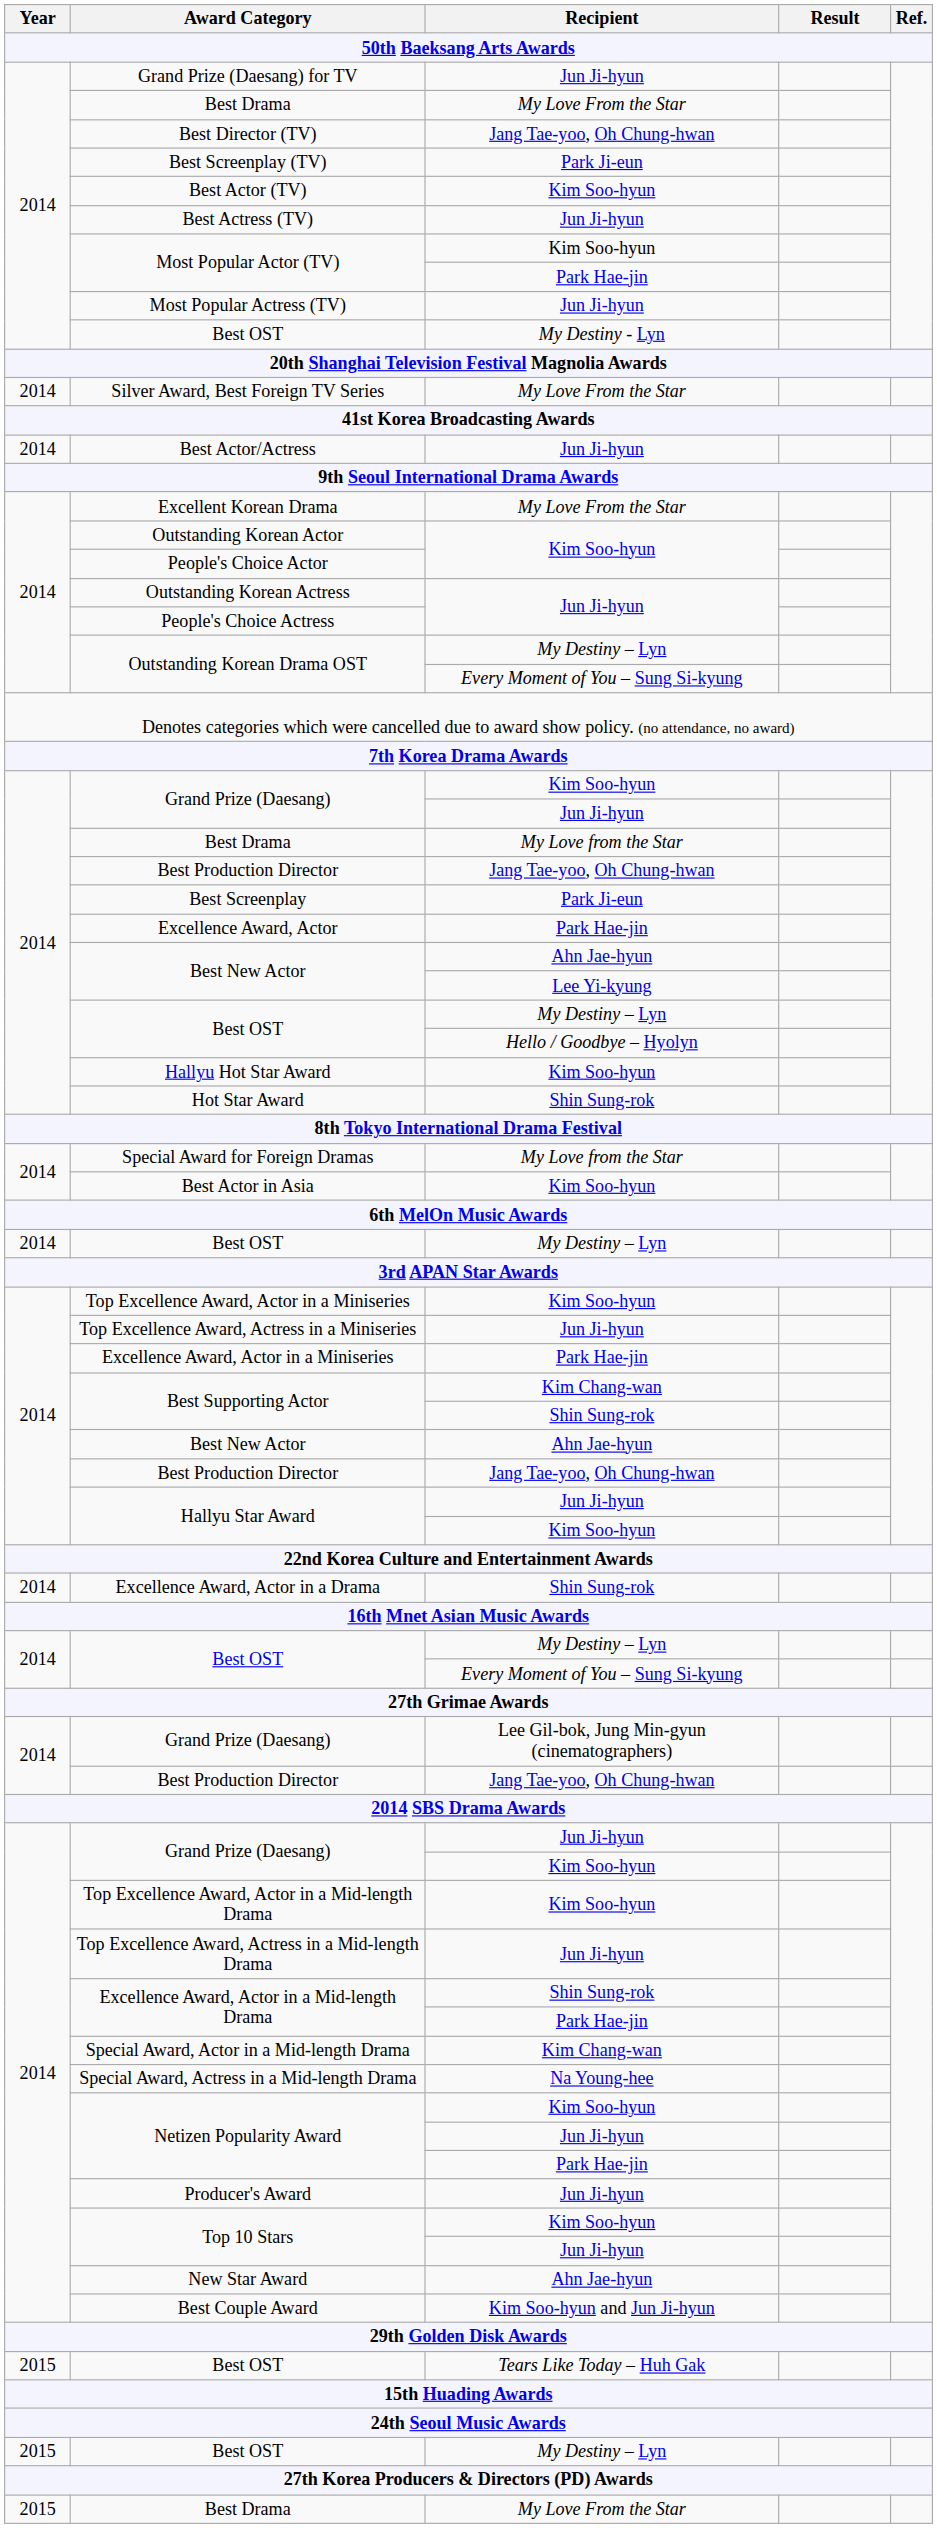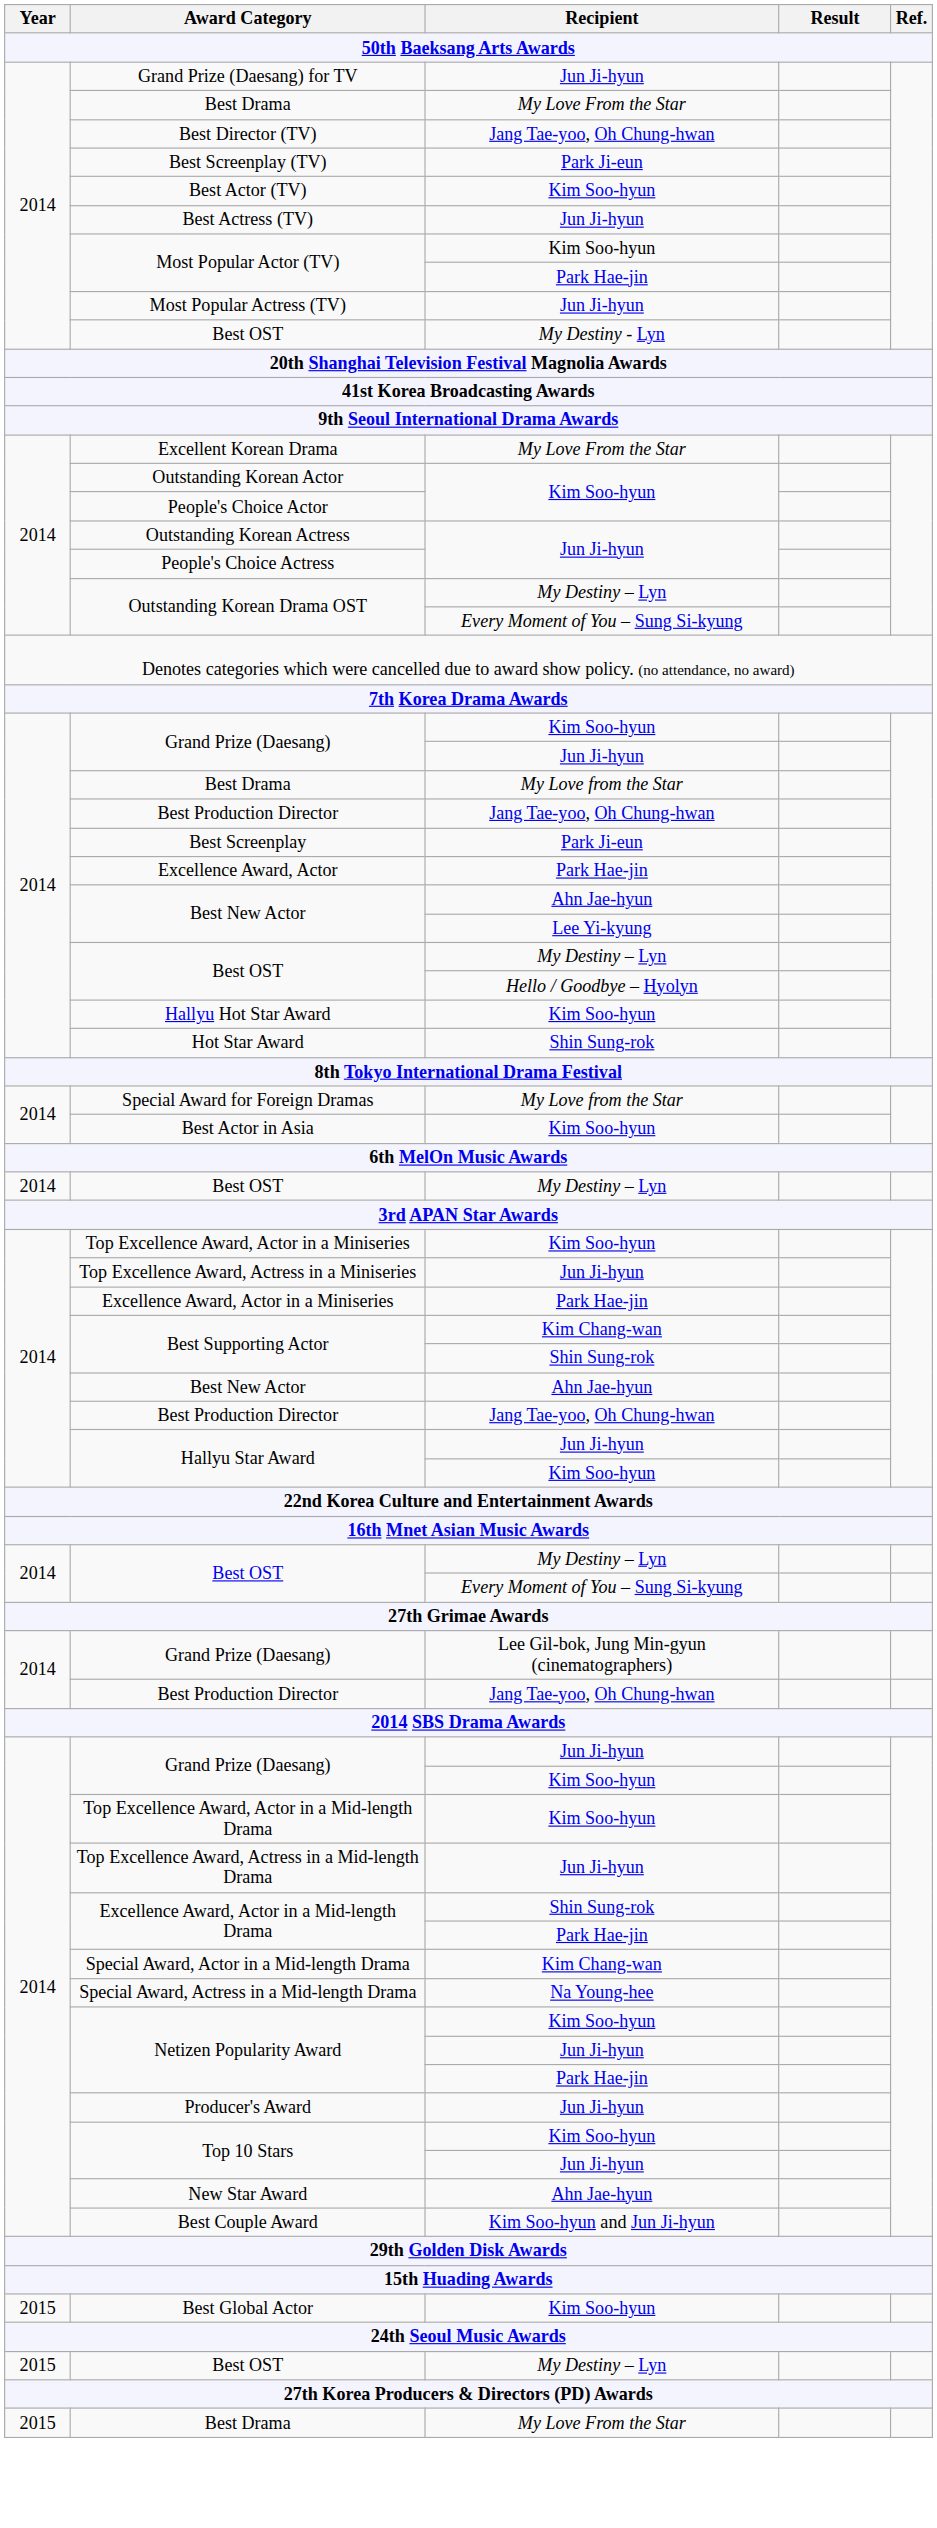 <table class="wikitable" style="text-align:center; float:center; margin:0 0 0.5em 1em; width:65%;">
 <tr>
 <th width="50">Year</th>
 <th style="width:300px;">Award Category</th>
 <th style="width:300px;">Recipient</th>
 <th width="90">Result</th>
 <th width="10">Ref.</th>
 </tr>
 <tr>
 <td colspan="5" style="text-align:center; background:#f4f4ff;"><strong> <a href='#'>50th</a> <a href='#'>Baeksang Arts Awards</a> </strong></td>
 </tr>
 <tr>
 <td rowspan="10">2014</td>
 <td>Grand Prize (Daesang) for TV</td>
 <td><a href='#'>Jun Ji-hyun</a></td>
 <td></td>
 <td rowspan="10"><br><br><br><br><br></td>
 </tr>
 <tr>
 <td>Best Drama</td>
 <td><em>My Love From the Star</em></td>
 <td></td>
 </tr>
 <tr>
 <td>Best Director (TV)</td>
 <td><a href='#'>Jang Tae-yoo</a>, <a href='#'>Oh Chung-hwan</a></td>
 <td></td>
 </tr>
 <tr>
 <td>Best Screenplay (TV)</td>
 <td><a href='#'>Park Ji-eun</a></td>
 <td></td>
 </tr>
 <tr>
 <td>Best Actor (TV)</td>
 <td><a href='#'>Kim Soo-hyun</a></td>
 <td></td>
 </tr>
 <tr>
 <td>Best Actress (TV)</td>
 <td><a href='#'>Jun Ji-hyun</a></td>
 <td></td>
 </tr>
 <tr>
 <td rowspan="2">Most Popular Actor (TV)</td>
 <td>Kim Soo-hyun</td>
 <td></td>
 </tr>
 <tr>
 <td><a href='#'>Park Hae-jin</a></td>
 <td></td>
 </tr>
 <tr>
 <td>Most Popular Actress (TV)</td>
 <td><a href='#'>Jun Ji-hyun</a></td>
 <td></td>
 </tr>
 <tr>
 <td>Best OST</td>
 <td><em>My Destiny</em> - <a href='#'>Lyn</a></td>
 <td></td>
 </tr>
 <tr>
 <td colspan="5"  style="text-align:center; background:#f4f4ff;"><strong> 20th <a href='#'>Shanghai Television Festival</a> Magnolia Awards</strong></td>
 </tr>
 <tr>
-<td>2014</td>
-<td>Silver Award, Best Foreign TV Series</td>
-<td><em>My Love From the Star</em></td>
-<td></td>
-<td></td>
-</tr>
-<tr>
 <td colspan="5"  style="text-align:center; background:#f4f4ff;"><strong> 41st Korea Broadcasting Awards </strong></td>
-</tr>
-<tr>
-<td>2014</td>
-<td>Best Actor/Actress</td>
-<td><a href='#'>Jun Ji-hyun</a></td>
-<td></td>
-<td></td>
 </tr>
 <tr>
 <td colspan="5"  style="text-align:center; background:#f4f4ff;"><strong> 9th <a href='#'>Seoul International Drama Awards</a> </strong></td>
 </tr>
 <tr>
 <td rowspan="7">2014</td>
 <td>Excellent Korean Drama</td>
 <td><em>My Love From the Star</em></td>
 <td></td>
 <td rowspan="7"><br><br></td>
 </tr>
 <tr>
 <td>Outstanding Korean Actor</td>
 <td rowspan="2"><a href='#'>Kim Soo-hyun</a></td>
 <td></td>
 </tr>
 <tr>
 <td>People's Choice Actor</td>
 <td></td>
 </tr>
 <tr>
 <td>Outstanding Korean Actress</td>
 <td rowspan="2"><a href='#'>Jun Ji-hyun</a></td>
 <td></td>
 </tr>
 <tr>
 <td>People's Choice Actress</td>
 <td></td>
 </tr>
 <tr>
 <td rowspan="2">Outstanding Korean Drama OST</td>
 <td><em>My Destiny</em> – <a href='#'>Lyn</a></td>
 <td></td>
 </tr>
 <tr>
 <td><em>Every Moment of You</em> – <a href='#'>Sung Si-kyung</a></td>
 <td></td>
 </tr>
 <tr>
 <td colspan="5"><br>Denotes categories which were cancelled due to award show policy. <small> (no attendance, no award) </small></td>
 </tr>
 <tr>
 <td colspan="5"  style="text-align:center; background:#f4f4ff;"><strong> <a href='#'>7th</a> <a href='#'>Korea Drama Awards</a> </strong></td>
 </tr>
 <tr>
 <td rowspan="12">2014</td>
 <td rowspan="2">Grand Prize (Daesang)</td>
 <td><a href='#'>Kim Soo-hyun</a></td>
 <td></td>
 <td rowspan="12"></td>
 </tr>
 <tr>
 <td><a href='#'>Jun Ji-hyun</a></td>
 <td></td>
 </tr>
 <tr>
 <td>Best Drama</td>
 <td><em>My Love from the Star</em></td>
 <td></td>
 </tr>
 <tr>
 <td>Best Production Director</td>
 <td><a href='#'>Jang Tae-yoo</a>, <a href='#'>Oh Chung-hwan</a></td>
 <td></td>
 </tr>
 <tr>
 <td>Best Screenplay</td>
 <td><a href='#'>Park Ji-eun</a></td>
 <td></td>
 </tr>
 <tr>
 <td>Excellence Award, Actor</td>
 <td><a href='#'>Park Hae-jin</a></td>
 <td></td>
 </tr>
 <tr>
 <td rowspan="2">Best New Actor</td>
 <td><a href='#'>Ahn Jae-hyun</a></td>
 <td></td>
 </tr>
 <tr>
 <td><a href='#'>Lee Yi-kyung</a></td>
 <td></td>
 </tr>
 <tr>
 <td rowspan="2">Best OST</td>
 <td><em>My Destiny</em> – <a href='#'>Lyn</a></td>
 <td></td>
 </tr>
 <tr>
 <td><em>Hello / Goodbye</em> – <a href='#'>Hyolyn</a></td>
 <td></td>
 </tr>
 <tr>
 <td><a href='#'>Hallyu</a> Hot Star Award</td>
 <td><a href='#'>Kim Soo-hyun</a></td>
 <td></td>
 </tr>
 <tr>
 <td>Hot Star Award</td>
 <td><a href='#'>Shin Sung-rok</a></td>
 <td></td>
 </tr>
 <tr>
 <td colspan="5"  style="text-align:center; background:#f4f4ff;"><strong> 8th <a href='#'>Tokyo International Drama Festival</a> </strong></td>
 </tr>
 <tr>
 <td rowspan="2">2014</td>
 <td>Special Award for Foreign Dramas</td>
 <td><em>My Love from the Star</em></td>
 <td></td>
 <td rowspan="2"></td>
 </tr>
 <tr>
 <td>Best Actor in Asia</td>
 <td><a href='#'>Kim Soo-hyun</a></td>
 <td></td>
 </tr>
 <tr>
 <td colspan="5"  style="text-align:center; background:#f4f4ff;"><strong> 6th <a href='#'>MelOn Music Awards</a> </strong></td>
 </tr>
 <tr>
 <td>2014</td>
 <td>Best OST</td>
 <td><em>My Destiny</em> – <a href='#'>Lyn</a></td>
 <td></td>
 </tr>
 <tr>
 <td colspan="5"  style="text-align:center; background:#f4f4ff;"><strong> <a href='#'>3rd</a> <a href='#'>APAN Star Awards</a> </strong></td>
 </tr>
 <tr>
 <td rowspan="9">2014</td>
 <td>Top Excellence Award, Actor in a Miniseries</td>
 <td><a href='#'>Kim Soo-hyun</a></td>
 <td></td>
 <td rowspan="9"></td>
 </tr>
 <tr>
 <td>Top Excellence Award, Actress in a Miniseries</td>
 <td><a href='#'>Jun Ji-hyun</a></td>
 <td></td>
 </tr>
 <tr>
 <td>Excellence Award, Actor in a Miniseries</td>
 <td><a href='#'>Park Hae-jin</a></td>
 <td></td>
 </tr>
 <tr>
 <td rowspan="2">Best Supporting Actor</td>
 <td><a href='#'>Kim Chang-wan</a></td>
 <td></td>
 </tr>
 <tr>
 <td><a href='#'>Shin Sung-rok</a></td>
 <td></td>
 </tr>
 <tr>
 <td>Best New Actor</td>
 <td><a href='#'>Ahn Jae-hyun</a></td>
 <td></td>
 </tr>
 <tr>
 <td>Best Production Director</td>
 <td><a href='#'>Jang Tae-yoo</a>, <a href='#'>Oh Chung-hwan</a></td>
 <td></td>
 </tr>
 <tr>
 <td rowspan="2">Hallyu Star Award</td>
 <td><a href='#'>Jun Ji-hyun</a></td>
 <td></td>
 </tr>
 <tr>
 <td><a href='#'>Kim Soo-hyun</a></td>
 <td></td>
 </tr>
 <tr>
 <td colspan="5"  style="text-align:center; background:#f4f4ff;"><strong> 22nd Korea Culture and Entertainment Awards </strong></td>
 </tr>
 <tr>
-<td>2014</td>
-<td>Excellence Award, Actor in a Drama</td>
-<td><a href='#'>Shin Sung-rok</a></td>
-<td></td>
-<td></td>
-</tr>
-<tr>
 <td colspan="5"  style="text-align:center; background:#f4f4ff;"><strong> <a href='#'>16th</a> <a href='#'>Mnet Asian Music Awards</a> </strong></td>
 </tr>
 <tr>
 <td rowspan="2">2014</td>
 <td rowspan="2"><a href='#'>Best OST</a></td>
 <td><em>My Destiny</em> – <a href='#'>Lyn</a></td>
 <td></td>
 <td></td>
 </tr>
 <tr>
 <td><em>Every Moment of You</em> – <a href='#'>Sung Si-kyung</a></td>
 <td></td>
 <td></td>
 </tr>
 <tr>
 <td colspan="5"  style="text-align:center; background:#f4f4ff;"><strong> 27th Grimae Awards </strong></td>
 </tr>
 <tr>
 <td rowspan="2">2014</td>
 <td>Grand Prize (Daesang)</td>
 <td>Lee Gil-bok, Jung Min-gyun <br> (cinematographers)</td>
 <td></td>
 <td></td>
 </tr>
 <tr>
 <td>Best Production Director</td>
 <td><a href='#'>Jang Tae-yoo</a>, <a href='#'>Oh Chung-hwan</a></td>
 <td></td>
 <td></td>
 </tr>
 <tr>
 <td colspan="5"  style="text-align:center; background:#f4f4ff;"><strong> <a href='#'>2014</a> <a href='#'>SBS Drama Awards</a> </strong></td>
 </tr>
 <tr>
 <td rowspan="16">2014</td>
 <td rowspan="2">Grand Prize (Daesang)</td>
 <td><a href='#'>Jun Ji-hyun</a></td>
 <td></td>
 <td rowspan="16"><br><br></td>
 </tr>
 <tr>
 <td><a href='#'>Kim Soo-hyun</a></td>
 <td></td>
 </tr>
 <tr>
 <td>Top Excellence Award, Actor in a Mid-length Drama</td>
 <td><a href='#'>Kim Soo-hyun</a></td>
 <td></td>
 </tr>
 <tr>
 <td>Top Excellence Award, Actress in a Mid-length Drama</td>
 <td><a href='#'>Jun Ji-hyun</a></td>
 <td></td>
 </tr>
 <tr>
 <td rowspan="2">Excellence Award, Actor in a Mid-length Drama</td>
 <td><a href='#'>Shin Sung-rok</a></td>
 <td></td>
 </tr>
 <tr>
 <td><a href='#'>Park Hae-jin</a></td>
 <td></td>
 </tr>
 <tr>
 <td>Special Award, Actor in a Mid-length Drama</td>
 <td><a href='#'>Kim Chang-wan</a></td>
 <td></td>
 </tr>
 <tr>
 <td>Special Award, Actress in a Mid-length Drama</td>
 <td><a href='#'>Na Young-hee</a></td>
 <td></td>
 </tr>
 <tr>
 <td rowspan=3>Netizen Popularity Award</td>
 <td><a href='#'>Kim Soo-hyun</a></td>
 <td></td>
 </tr>
 <tr>
 <td><a href='#'>Jun Ji-hyun</a></td>
 <td></td>
 </tr>
 <tr>
 <td><a href='#'>Park Hae-jin</a></td>
 <td></td>
 </tr>
 <tr>
 <td>Producer's Award</td>
 <td><a href='#'>Jun Ji-hyun</a></td>
 <td></td>
 </tr>
 <tr>
 <td rowspan=2>Top 10 Stars</td>
 <td><a href='#'>Kim Soo-hyun</a></td>
 <td></td>
 </tr>
 <tr>
 <td><a href='#'>Jun Ji-hyun</a></td>
 <td></td>
 </tr>
 <tr>
 <td>New Star Award</td>
 <td><a href='#'>Ahn Jae-hyun</a></td>
 <td></td>
 </tr>
 <tr>
 <td>Best Couple Award</td>
 <td><a href='#'>Kim Soo-hyun</a> and <a href='#'>Jun Ji-hyun</a></td>
 <td></td>
 </tr>
 <tr>
 <td colspan="5"  style="text-align:center; background:#f4f4ff;"><strong> 29th <a href='#'>Golden Disk Awards</a> </strong></td>
 </tr>
 <tr>
+<td colspan="5"  style="text-align:center; background:#f4f4ff;"><strong> 15th <a href='#'>Huading Awards</a> </strong></td>
+</tr>
+<tr>
 <td>2015</td>
-<td>Best OST</td>
-<td><em>Tears Like Today</em> – <a href='#'>Huh Gak</a></td>
+<td>Best Global Actor</td>
+<td><a href='#'>Kim Soo-hyun</a></td>
 <td></td>
 <td></td>
-</tr>
-<tr>
-<td colspan="5"  style="text-align:center; background:#f4f4ff;"><strong> 15th <a href='#'>Huading Awards</a> </strong></td>
 </tr>
 <tr>
 <td colspan="5"  style="text-align:center; background:#f4f4ff;"><strong> 24th <a href='#'>Seoul Music Awards</a> </strong></td>
 </tr>
 <tr>
 <td>2015</td>
 <td>Best OST</td>
 <td><em>My Destiny</em> – <a href='#'>Lyn</a></td>
 <td></td>
 <td></td>
 </tr>
 <tr>
 <td colspan="5"  style="text-align:center; background:#f4f4ff;"><strong> 27th Korea Producers & Directors (PD) Awards </strong></td>
 </tr>
 <tr>
 <td>2015</td>
 <td>Best Drama</td>
 <td><em>My Love From the Star</em></td>
 <td></td>
 <td></td>
 </tr>
 </table>
